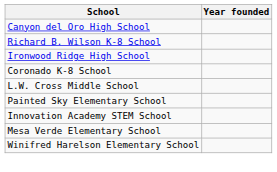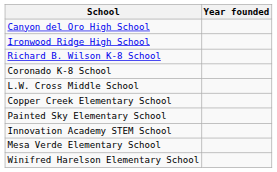 <table style="margin:auto;"  class="wikitable">
 <tr>
 <th>School</th>
 <th>Year founded</th>
 </tr>
 <tr>
 <td><a href='#'>Canyon del Oro High School</a></td>
 <td></td>
 </tr>
 <tr>
-<td><a href='#'>Richard B. Wilson K-8 School</a></td>
+<td><a href='#'>Ironwood Ridge High School</a></td>
 <td></td>
 </tr>
 <tr>
-<td><a href='#'>Ironwood Ridge High School</a></td>
+<td><a href='#'>Richard B. Wilson K-8 School</a></td>
 <td></td>
 </tr>
 <tr>
 <td>Coronado K-8 School</td>
 <td></td>
 </tr>
 <tr>
 <td>L.W. Cross Middle School</td>
+<td></td>
+</tr>
+<tr>
+<td>Copper Creek Elementary School</td>
 <td></td>
 </tr>
 <tr>
 <td>Painted Sky Elementary School</td>
 <td></td>
 </tr>
 <tr>
 <td>Innovation Academy STEM School</td>
 <td></td>
 </tr>
 <tr>
 <td>Mesa Verde Elementary School</td>
 <td></td>
 </tr>
 <tr>
 <td>Winifred Harelson Elementary School</td>
 <td></td>
 </tr>
 </table>
